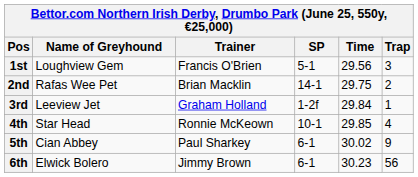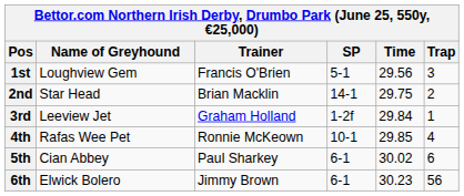 <table class="wikitable">
 <tr>
 <th colspan="6"><a href='#'>Bettor.com Northern Irish Derby</a>, <a href='#'>Drumbo Park</a> (June 25, 550y, €25,000)</th>
 </tr>
 <tr>
 <th width=30>Pos</th>
 <th width=180>Name of Greyhound</th>
 <th width=150>Trainer</th>
 <th width=50>SP</th>
 <th width=50>Time</th>
 <th width=30>Trap</th>
 </tr>
 <tr>
 <th>1st</th>
 <td>Loughview Gem</td>
 <td>Francis O'Brien</td>
 <td>5-1</td>
 <td>29.56</td>
 <td>3</td>
 </tr>
 <tr>
 <th>2nd</th>
-<td>Rafas Wee Pet</td>
+<td>Star Head</td>
 <td>Brian Macklin</td>
 <td>14-1</td>
 <td>29.75</td>
 <td>2</td>
 </tr>
 <tr>
 <th>3rd</th>
 <td>Leeview Jet</td>
 <td><a href='#'>Graham Holland</a></td>
 <td>1-2f</td>
 <td>29.84</td>
 <td>1</td>
 </tr>
 <tr>
 <th>4th</th>
-<td>Star Head</td>
+<td>Rafas Wee Pet</td>
 <td>Ronnie McKeown</td>
 <td>10-1</td>
 <td>29.85</td>
 <td>4</td>
 </tr>
 <tr>
 <th>5th</th>
 <td>Cian Abbey</td>
 <td>Paul Sharkey</td>
 <td>6-1</td>
 <td>30.02</td>
-<td>9</td>
+<td>6</td>
 </tr>
 <tr>
 <th>6th</th>
 <td>Elwick Bolero</td>
 <td>Jimmy Brown</td>
 <td>6-1</td>
 <td>30.23</td>
 <td>56</td>
 </tr>
 </table>
